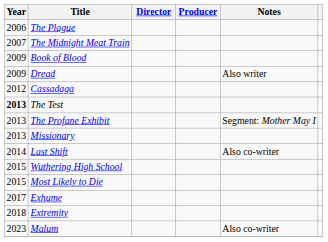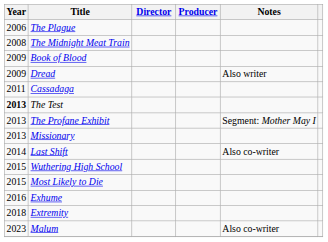 <table class="wikitable sortable">
 <tr>
 <th>Year</th>
 <th>Title</th>
 <th width="65"><a href='#'>Director</a></th>
 <th width="65"><a href='#'>Producer</a></th>
 <th class=unsortable>Notes</th>
 <th class=unsortable></th>
 </tr>
 <tr>
 <td>2006</td>
 <td><em><a href='#'>The Plague</a></em></td>
 <td></td>
 <td></td>
 <td></td>
 <td></td>
 </tr>
 <tr>
-<td>2007</td>
+<td>2008</td>
 <td><em><a href='#'>The Midnight Meat Train</a></em></td>
 <td></td>
 <td></td>
 <td></td>
 <td></td>
 </tr>
 <tr>
 <td>2009</td>
 <td><em><a href='#'>Book of Blood</a></em></td>
 <td></td>
 <td></td>
 <td></td>
 <td></td>
 </tr>
 <tr>
 <td>2009</td>
 <td><em><a href='#'>Dread</a></em></td>
 <td></td>
 <td></td>
 <td>Also writer</td>
 <td></td>
 </tr>
 <tr>
-<td>2012</td>
+<td>2011</td>
 <td><em><a href='#'>Cassadaga</a></em></td>
 <td></td>
 <td></td>
 <td></td>
 <td></td>
 </tr>
 <tr>
 <td><strong>2013</strong></td>
 <td><em>The Test</em></td>
 <td></td>
 <td></td>
 <td></td>
 <td></td>
 </tr>
 <tr>
 <td>2013</td>
 <td><em><a href='#'>The Profane Exhibit</a></em></td>
 <td></td>
 <td></td>
 <td>Segment: <em>Mother May I</em></td>
 <td></td>
 </tr>
 <tr>
 <td>2013</td>
 <td><em><a href='#'>Missionary</a></em></td>
 <td></td>
 <td></td>
 <td></td>
 <td></td>
 </tr>
 <tr>
 <td>2014</td>
 <td><em><a href='#'>Last Shift</a></em></td>
 <td></td>
 <td></td>
 <td>Also co-writer</td>
 <td></td>
 </tr>
 <tr>
 <td>2015</td>
 <td><em><a href='#'>Wuthering High School</a></em></td>
 <td></td>
 <td></td>
 <td></td>
 <td></td>
 </tr>
 <tr>
 <td>2015</td>
 <td><em><a href='#'>Most Likely to Die</a></em></td>
 <td></td>
 <td></td>
 <td></td>
 <td></td>
 </tr>
 <tr>
-<td>2017</td>
+<td>2016</td>
 <td><em><a href='#'>Exhume</a></em></td>
 <td></td>
 <td></td>
 <td></td>
 <td></td>
 </tr>
 <tr>
 <td>2018</td>
 <td><em><a href='#'>Extremity</a></em></td>
 <td></td>
 <td></td>
 <td></td>
 <td></td>
 </tr>
 <tr>
 <td>2023</td>
 <td><em><a href='#'>Malum</a></em></td>
 <td></td>
 <td></td>
 <td>Also co-writer</td>
 <td></td>
 </tr>
 <tr>
 </tr>
 </table>
